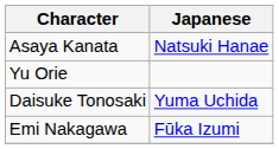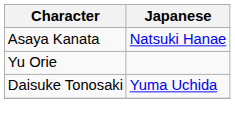 <table class="wikitable sortable">
 <tr>
 <th scope="col">Character</th>
 <th scope="col">Japanese</th>
 </tr>
 <tr>
 <td scope="row">Asaya Kanata</td>
 <td align="left"><a href='#'>Natsuki Hanae</a></td>
 </tr>
 <tr>
 <td scope="row">Yu Orie</td>
 <td align="left"></td>
 </tr>
 <tr>
 <td scope="row">Daisuke Tonosaki</td>
 <td align="left"><a href='#'>Yuma Uchida</a></td>
 </tr>
 <tr>
-<td scope="row">Emi Nakagawa</td>
-<td align="left"><a href='#'>Fūka Izumi</a></td>
-</tr>
-<tr>
 </tr>
 </table>
